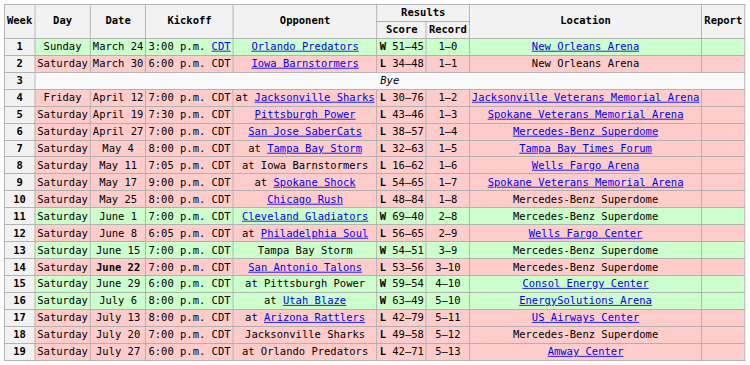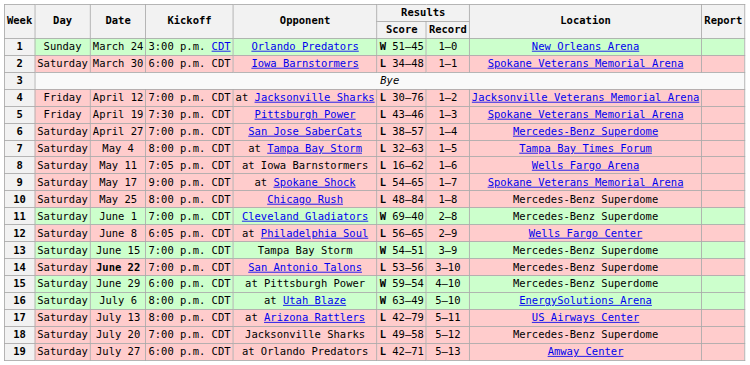 <table class="wikitable" style="font-size: 95%;">
 <tr>
 <th rowspan=2>Week</th>
 <th rowspan=2>Day</th>
 <th rowspan=2>Date</th>
 <th rowspan=2>Kickoff</th>
 <th rowspan=2>Opponent</th>
 <th colspan=2>Results</th>
 <th rowspan=2>Location</th>
 <th rowspan=2>Report</th>
 </tr>
 <tr>
 <th>Score</th>
 <th>Record</th>
 </tr>
 <tr style= background:#ccffcc>
 <th align="center"><strong>1</strong></th>
 <td align="center">Sunday</td>
 <td align="center">March 24</td>
 <td align="center">3:00 p.m. <a href='#'>CDT</a></td>
 <td align="center"><a href='#'>Orlando Predators</a></td>
 <td align="center"><strong>W</strong> 51–45 </td>
 <td align="center">1–0</td>
 <td align="center"><a href='#'>New Orleans Arena</a></td>
 <td align="center"></td>
 </tr>
 <tr style= background:#ffcccc>
 <th align="center"><strong>2</strong></th>
 <td align="center">Saturday</td>
 <td align="center">March 30</td>
 <td align="center">6:00 p.m. CDT</td>
 <td align="center"><a href='#'>Iowa Barnstormers</a></td>
 <td align="center"><strong>L</strong> 34–48</td>
 <td align="center">1–1</td>
-<td align="center">New Orleans Arena</td>
+<td align="center"><a href='#'>Spokane Veterans Memorial Arena</a></td>
 <td align="center"></td>
 </tr>
 <tr style=>
 <th align="center"><strong>3</strong></th>
 <td colspan=9 align="center" valign="middle"><em>Bye</em></td>
 </tr>
 <tr style= background:#ffcccc>
 <th align="center"><strong>4</strong></th>
 <td align="center">Friday</td>
 <td align="center">April 12</td>
 <td align="center">7:00 p.m. CDT</td>
 <td align="center">at <a href='#'>Jacksonville Sharks</a></td>
 <td align="center"><strong>L</strong> 30–76</td>
 <td align="center">1–2</td>
 <td align="center"><a href='#'>Jacksonville Veterans Memorial Arena</a></td>
 <td align="center"></td>
 </tr>
 <tr style= background:#ffcccc>
 <th align="center"><strong>5</strong></th>
-<td align="center">Saturday</td>
+<td align="center">Friday</td>
 <td align="center">April 19</td>
 <td align="center">7:30 p.m. CDT</td>
 <td align="center"><a href='#'>Pittsburgh Power</a></td>
 <td align="center"><strong>L</strong> 43–46</td>
 <td align="center">1–3</td>
 <td align="center"><a href='#'>Spokane Veterans Memorial Arena</a></td>
 <td align="center"></td>
 </tr>
 <tr style= background:#ffcccc>
 <th align="center"><strong>6</strong></th>
 <td align="center">Saturday</td>
 <td align="center">April 27</td>
 <td align="center">7:00 p.m. CDT</td>
 <td align="center"><a href='#'>San Jose SaberCats</a></td>
 <td align="center"><strong>L</strong> 38–57</td>
 <td align="center">1–4</td>
 <td align="center"><a href='#'>Mercedes-Benz Superdome</a></td>
 <td align="center"></td>
 </tr>
 <tr style= background:#ffcccc>
 <th align="center"><strong>7</strong></th>
 <td align="center">Saturday</td>
 <td align="center">May 4</td>
 <td align="center">8:00 p.m. CDT</td>
 <td align="center">at <a href='#'>Tampa Bay Storm</a></td>
 <td align="center"><strong>L</strong> 32–63</td>
 <td align="center">1–5</td>
 <td align="center"><a href='#'>Tampa Bay Times Forum</a></td>
 <td align="center"></td>
 </tr>
 <tr style= background:#ffcccc>
 <th align="center"><strong>8</strong></th>
 <td align="center">Saturday</td>
 <td align="center">May 11</td>
 <td align="center">7:05 p.m. CDT</td>
 <td align="center">at Iowa Barnstormers</td>
 <td align="center"><strong>L</strong> 16–62</td>
 <td align="center">1–6</td>
 <td align="center"><a href='#'>Wells Fargo Arena</a></td>
 <td align="center"></td>
 </tr>
 <tr style= background:#ffcccc>
 <th align="center"><strong>9</strong></th>
 <td align="center">Saturday</td>
 <td align="center">May 17</td>
 <td align="center">9:00 p.m. CDT</td>
 <td align="center">at <a href='#'>Spokane Shock</a></td>
 <td align="center"><strong>L</strong> 54–65</td>
 <td align="center">1–7</td>
 <td align="center"><a href='#'>Spokane Veterans Memorial Arena</a></td>
 <td align="center"></td>
 </tr>
 <tr style= background:#ffcccc>
 <th align="center"><strong>10</strong></th>
 <td align="center">Saturday</td>
 <td align="center">May 25</td>
 <td align="center">8:00 p.m. CDT</td>
 <td align="center"><a href='#'>Chicago Rush</a></td>
 <td align="center"><strong>L</strong> 48–84</td>
 <td align="center">1–8</td>
 <td align="center">Mercedes-Benz Superdome</td>
 <td align="center"></td>
 </tr>
 <tr style= background:#ccffcc>
 <th align="center"><strong>11</strong></th>
 <td align="center">Saturday</td>
 <td align="center">June 1</td>
 <td align="center">7:00 p.m. CDT</td>
 <td align="center"><a href='#'>Cleveland Gladiators</a></td>
 <td align="center"><strong>W</strong> 69–40</td>
 <td align="center">2–8</td>
 <td align="center">Mercedes-Benz Superdome</td>
 <td align="center"></td>
 </tr>
 <tr style= background:#ffcccc>
 <th align="center"><strong>12</strong></th>
 <td align="center">Saturday</td>
 <td align="center">June 8</td>
 <td align="center">6:05 p.m. CDT</td>
 <td align="center">at <a href='#'>Philadelphia Soul</a></td>
 <td align="center"><strong>L</strong> 56–65</td>
 <td align="center">2–9</td>
 <td align="center"><a href='#'>Wells Fargo Center</a></td>
 <td align="center"></td>
 </tr>
 <tr style= background:#ccffcc>
 <th align="center"><strong>13</strong></th>
 <td align="center">Saturday</td>
 <td align="center">June 15</td>
 <td align="center">7:00 p.m. CDT</td>
 <td align="center">Tampa Bay Storm</td>
 <td align="center"><strong>W</strong> 54–51</td>
 <td align="center">3–9</td>
 <td align="center">Mercedes-Benz Superdome</td>
 <td align="center"></td>
 </tr>
 <tr style= background:#ffcccc>
 <th align="center"><strong>14</strong></th>
 <td align="center">Saturday</td>
 <td align="center"><strong>June 22</strong></td>
 <td align="center">7:00 p.m. CDT</td>
 <td align="center"><a href='#'>San Antonio Talons</a></td>
 <td align="center"><strong>L</strong> 53–56</td>
 <td align="center">3–10</td>
 <td align="center">Mercedes-Benz Superdome</td>
 <td align="center"></td>
 </tr>
 <tr style= background:#ccffcc>
 <th align="center"><strong>15</strong></th>
 <td align="center">Saturday</td>
 <td align="center">June 29</td>
 <td align="center">6:00 p.m. CDT</td>
 <td align="center">at Pittsburgh Power</td>
 <td align="center"><strong>W</strong> 59–54</td>
 <td align="center">4–10</td>
-<td align="center"><a href='#'>Consol Energy Center</a></td>
+<td align="center">Mercedes-Benz Superdome</td>
 <td align="center"></td>
 </tr>
 <tr style= background:#ccffcc>
 <th align="center"><strong>16</strong></th>
 <td align="center">Saturday</td>
 <td align="center">July 6</td>
 <td align="center">8:00 p.m. CDT</td>
 <td align="center">at <a href='#'>Utah Blaze</a></td>
 <td align="center"><strong>W</strong> 63–49</td>
 <td align="center">5–10</td>
 <td align="center"><a href='#'>EnergySolutions Arena</a></td>
 <td align="center"></td>
 </tr>
 <tr style= background:#ffcccc>
 <th align="center"><strong>17</strong></th>
 <td align="center">Saturday</td>
 <td align="center">July 13</td>
 <td align="center">8:00 p.m. CDT</td>
 <td align="center">at <a href='#'>Arizona Rattlers</a></td>
 <td align="center"><strong>L</strong> 42–79</td>
 <td align="center">5–11</td>
 <td align="center"><a href='#'>US Airways Center</a></td>
 <td align="center"></td>
 </tr>
 <tr style= background:#ffcccc>
 <th align="center"><strong>18</strong></th>
 <td align="center">Saturday</td>
 <td align="center">July 20</td>
 <td align="center">7:00 p.m. CDT</td>
 <td align="center">Jacksonville Sharks</td>
 <td align="center"><strong>L</strong> 49–58</td>
 <td align="center">5–12</td>
 <td align="center">Mercedes-Benz Superdome</td>
 <td align="center"></td>
 </tr>
 <tr style= background:#ffcccc>
 <th align="center"><strong>19</strong></th>
 <td align="center">Saturday</td>
 <td align="center">July 27</td>
 <td align="center">6:00 p.m. CDT</td>
 <td align="center">at Orlando Predators</td>
 <td align="center"><strong>L</strong> 42–71</td>
 <td align="center">5–13</td>
 <td align="center"><a href='#'>Amway Center</a></td>
 <td align="center"></td>
 </tr>
 </table>
